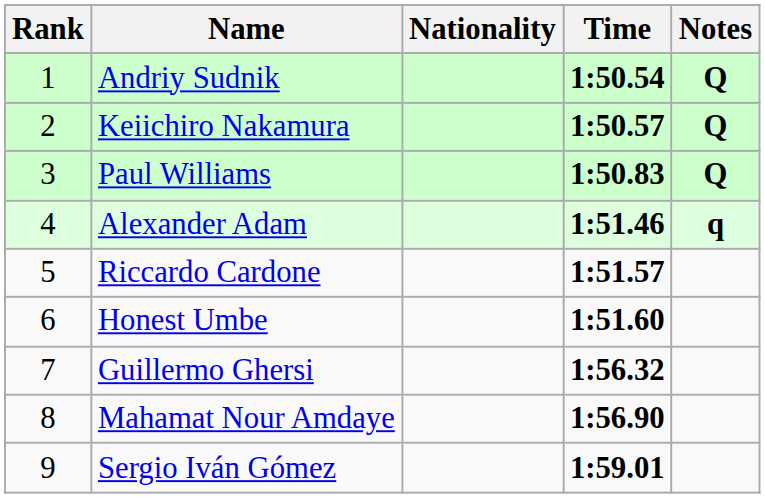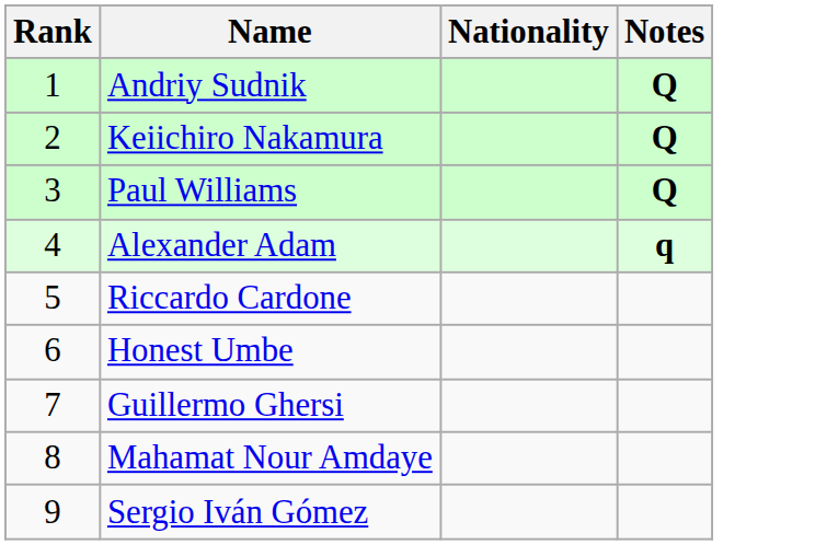 <table class="wikitable sortable" style="text-align:center">
 <tr>
 <th>Rank</th>
 <th>Name</th>
 <th>Nationality</th>
-<th>Time</th>
 <th>Notes</th>
 </tr>
 <tr bgcolor=ccffcc>
 <td>1</td>
 <td align=left><a href='#'>Andriy Sudnik</a></td>
 <td align=left></td>
-<td><strong>1:50.54</strong></td>
 <td><strong>Q</strong></td>
 </tr>
 <tr bgcolor=ccffcc>
 <td>2</td>
 <td align=left><a href='#'>Keiichiro Nakamura</a></td>
 <td align=left></td>
-<td><strong>1:50.57</strong></td>
 <td><strong>Q</strong></td>
 </tr>
 <tr bgcolor=ccffcc>
 <td>3</td>
 <td align=left><a href='#'>Paul Williams</a></td>
 <td align=left></td>
-<td><strong>1:50.83</strong></td>
 <td><strong>Q</strong></td>
 </tr>
 <tr bgcolor=ddffdd>
 <td>4</td>
 <td align=left><a href='#'>Alexander Adam</a></td>
 <td align=left></td>
-<td><strong>1:51.46</strong></td>
 <td><strong>q</strong></td>
 </tr>
 <tr>
 <td>5</td>
 <td align=left><a href='#'>Riccardo Cardone</a></td>
 <td align=left></td>
-<td><strong>1:51.57</strong></td>
 <td></td>
 </tr>
 <tr>
 <td>6</td>
 <td align=left><a href='#'>Honest Umbe</a></td>
 <td align=left></td>
-<td><strong>1:51.60</strong></td>
 <td></td>
 </tr>
 <tr>
 <td>7</td>
 <td align=left><a href='#'>Guillermo Ghersi</a></td>
 <td align=left></td>
-<td><strong>1:56.32</strong></td>
 <td></td>
 </tr>
 <tr>
 <td>8</td>
 <td align=left><a href='#'>Mahamat Nour Amdaye</a></td>
 <td align=left></td>
-<td><strong>1:56.90</strong></td>
 <td></td>
 </tr>
 <tr>
 <td>9</td>
 <td align=left><a href='#'>Sergio Iván Gómez</a></td>
 <td align=left></td>
-<td><strong>1:59.01</strong></td>
 <td></td>
 </tr>
 </table>
